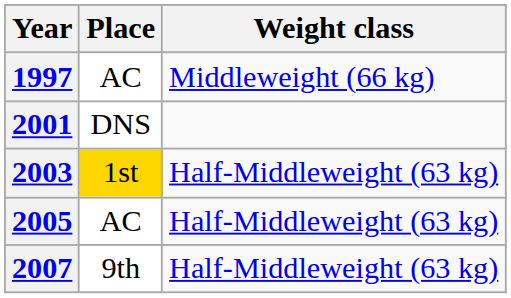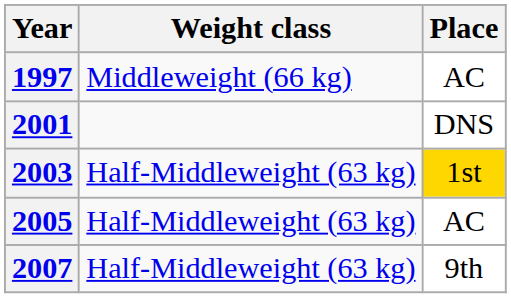 <table class=wikitable>
 <tr>
 <th>Year</th>
+<th>Weight class</th>
 <th>Place</th>
-<th>Weight class</th>
 </tr>
 <tr>
 <th><a href='#'>1997</a></th>
+<td><a href='#'>Middleweight (66 kg)</a></td>
 <td bgcolor=white align=center>AC</td>
-<td><a href='#'>Middleweight (66 kg)</a></td>
 </tr>
 <tr>
 <th><a href='#'>2001</a></th>
+<td></td>
 <td bgcolor=white align=center>DNS</td>
-<td></td>
 </tr>
 <tr>
 <th><a href='#'>2003</a></th>
+<td><a href='#'>Half-Middleweight (63 kg)</a></td>
 <td bgcolor=Gold align=center>1st</td>
-<td><a href='#'>Half-Middleweight (63 kg)</a></td>
 </tr>
 <tr>
 <th><a href='#'>2005</a></th>
+<td><a href='#'>Half-Middleweight (63 kg)</a></td>
 <td bgcolor=white align=center>AC</td>
-<td><a href='#'>Half-Middleweight (63 kg)</a></td>
 </tr>
 <tr>
 <th><a href='#'>2007</a></th>
+<td><a href='#'>Half-Middleweight (63 kg)</a></td>
 <td bgcolor=white align=center>9th</td>
-<td><a href='#'>Half-Middleweight (63 kg)</a></td>
 </tr>
 </table>
